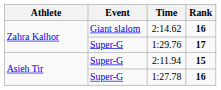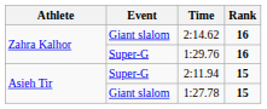 <table class="wikitable" width="50%" style="text-align:center; font-size:90%">
 <tr>
 <th width="35%">Athlete</th>
 <th width="25%">Event</th>
 <th width="15%">Time</th>
 <th width="10%">Rank</th>
 </tr>
 <tr>
 <td rowspan=2 align="left"><a href='#'>Zahra Kalhor</a></td>
 <td align="left"><a href='#'>Giant slalom</a></td>
 <td>2:14.62</td>
 <td><strong>16</strong></td>
 </tr>
 <tr>
 <td align="left"><a href='#'>Super-G</a></td>
 <td>1:29.76</td>
-<td><strong>17</strong></td>
+<td><strong>16</strong></td>
 </tr>
 <tr>
 <td rowspan=2 align="left"><a href='#'>Asieh Tir</a></td>
 <td align="left"><a href='#'>Super-G</a></td>
 <td>2:11.94</td>
 <td><strong>15</strong></td>
 </tr>
 <tr>
-<td align="left"><a href='#'>Super-G</a></td>
+<td align="left"><a href='#'>Giant slalom</a></td>
 <td>1:27.78</td>
-<td><strong>16</strong></td>
+<td><strong>15</strong></td>
 </tr>
 </table>
